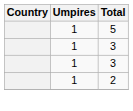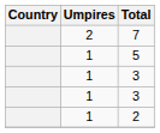 <table class="sortable plainrowheaders wikitable">
 <tr>
 <th scope="col">Country</th>
 <th scope="col">Umpires</th>
 <th scope="col">Total</th>
+</tr>
+<tr>
+<th scope="row"></th>
+<td style="text-align: center">2</td>
+<td style="text-align: center">7</td>
 </tr>
 <tr>
 <th scope="row"></th>
 <td style="text-align: center">1</td>
 <td style="text-align: center">5</td>
 </tr>
 <tr>
 <th scope="row"></th>
 <td style="text-align: center">1</td>
 <td style="text-align: center">3</td>
 </tr>
 <tr>
 <th scope="row"></th>
 <td style="text-align: center">1</td>
 <td style="text-align: center">3</td>
 </tr>
 <tr>
 <th scope="row"></th>
 <td style="text-align: center">1</td>
 <td style="text-align: center">2</td>
 </tr>
 <tr>
 </tr>
 </table>
